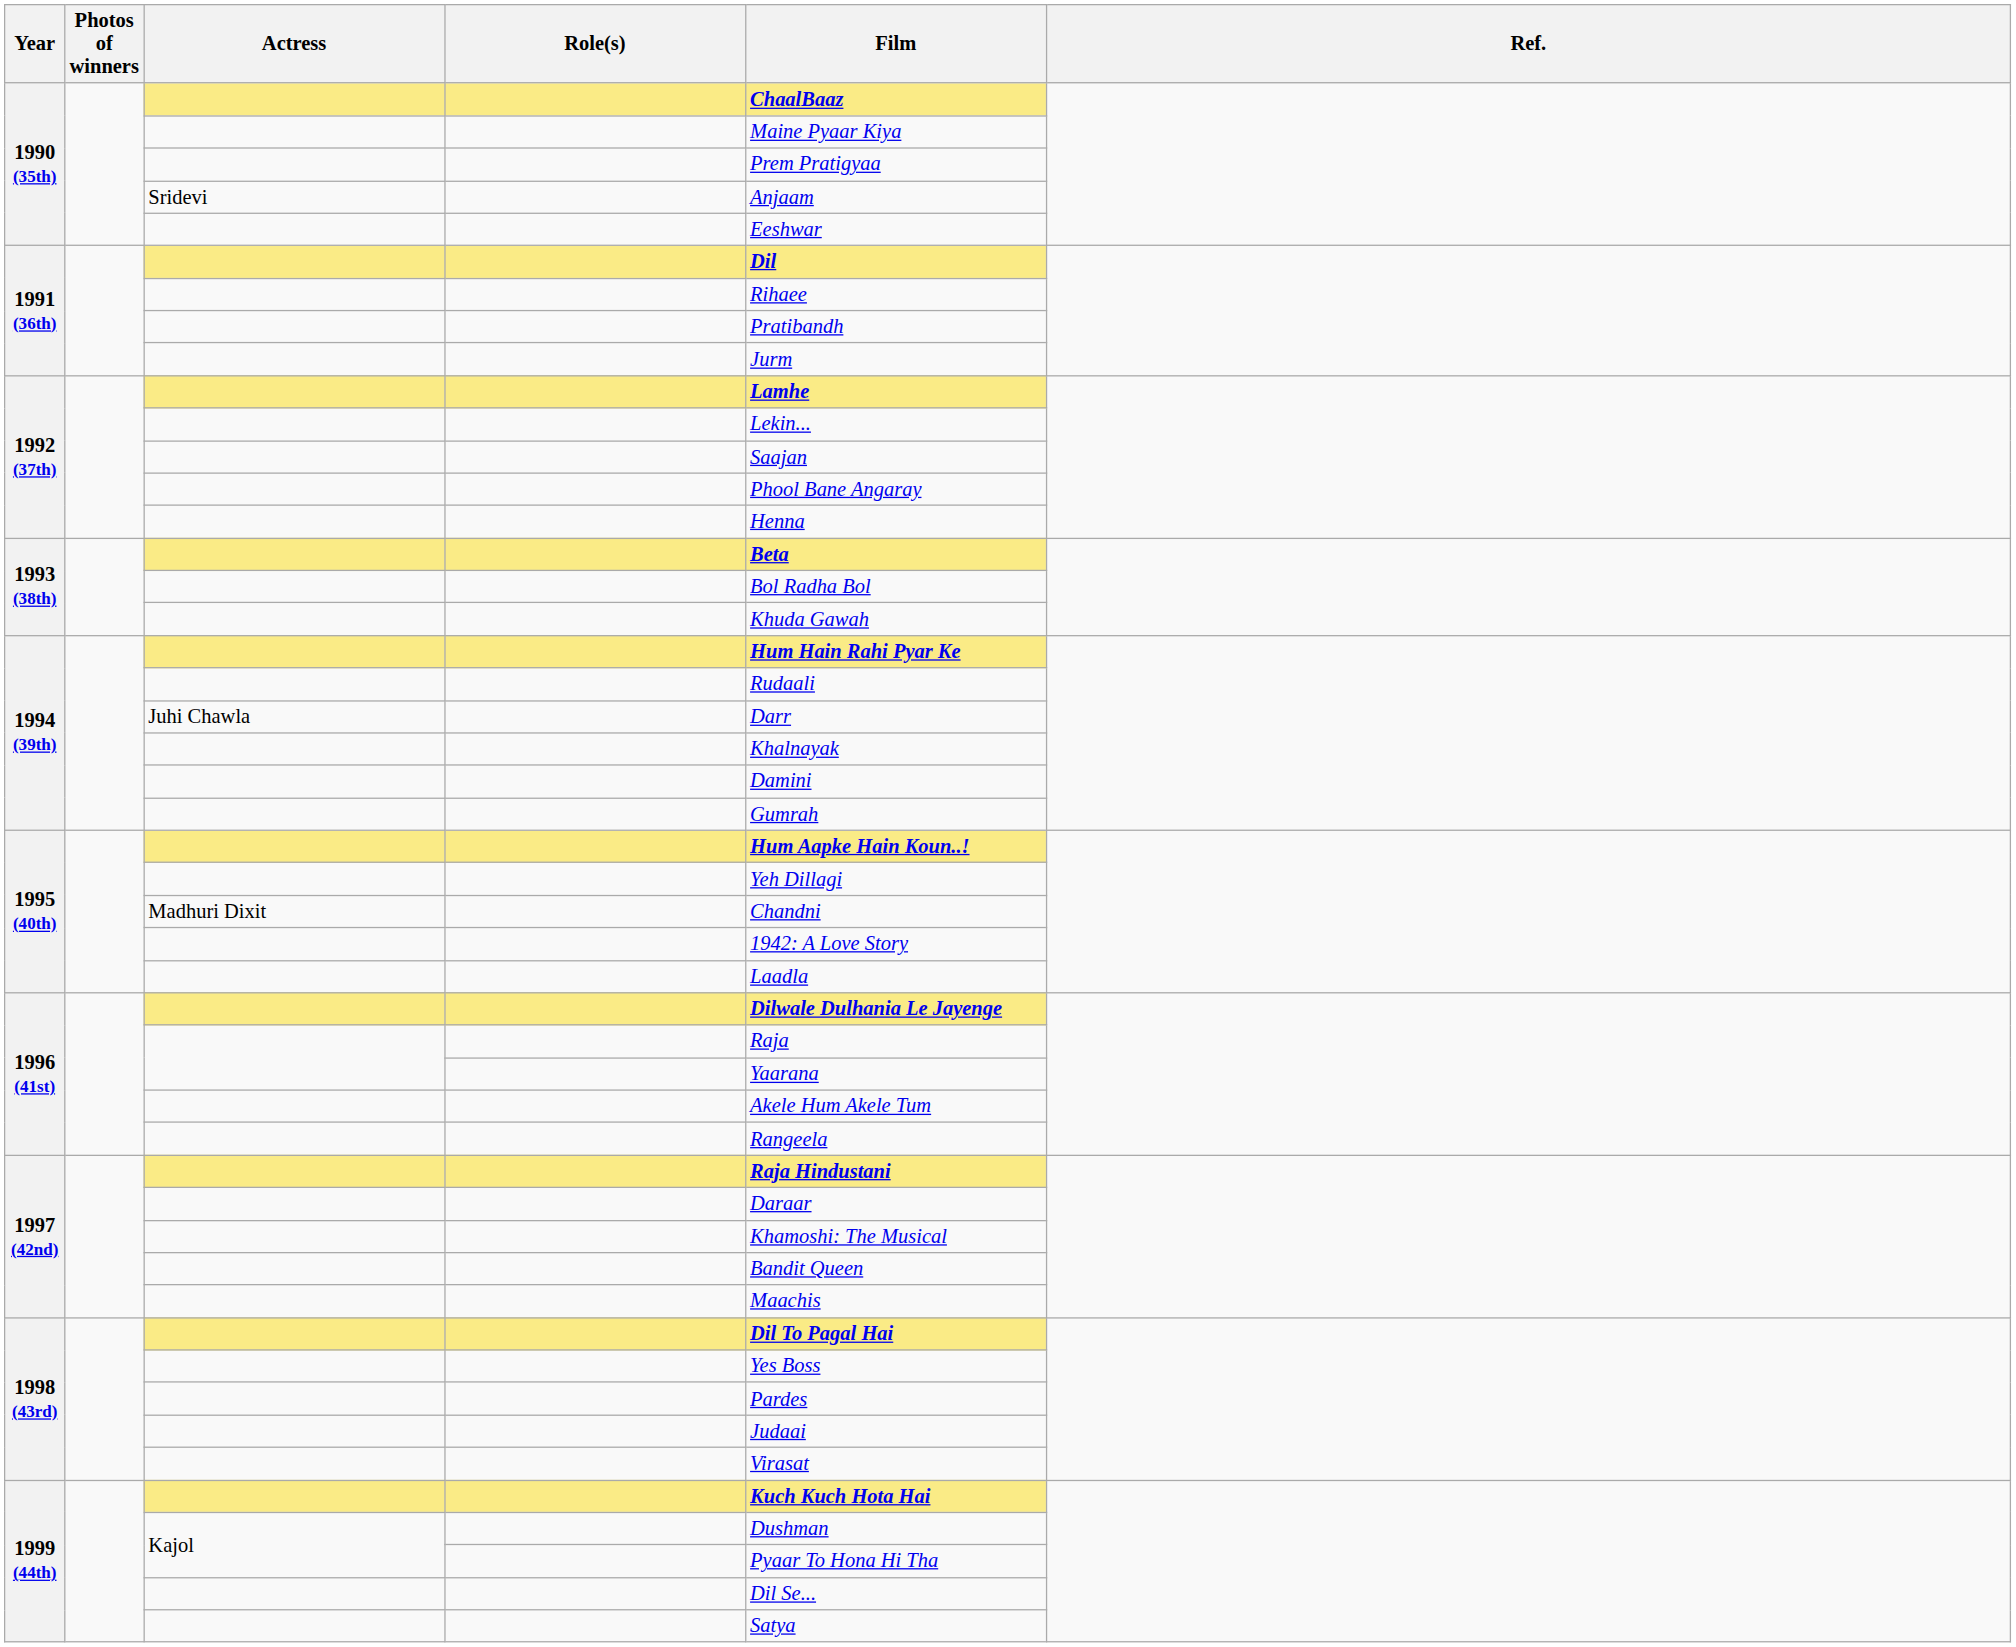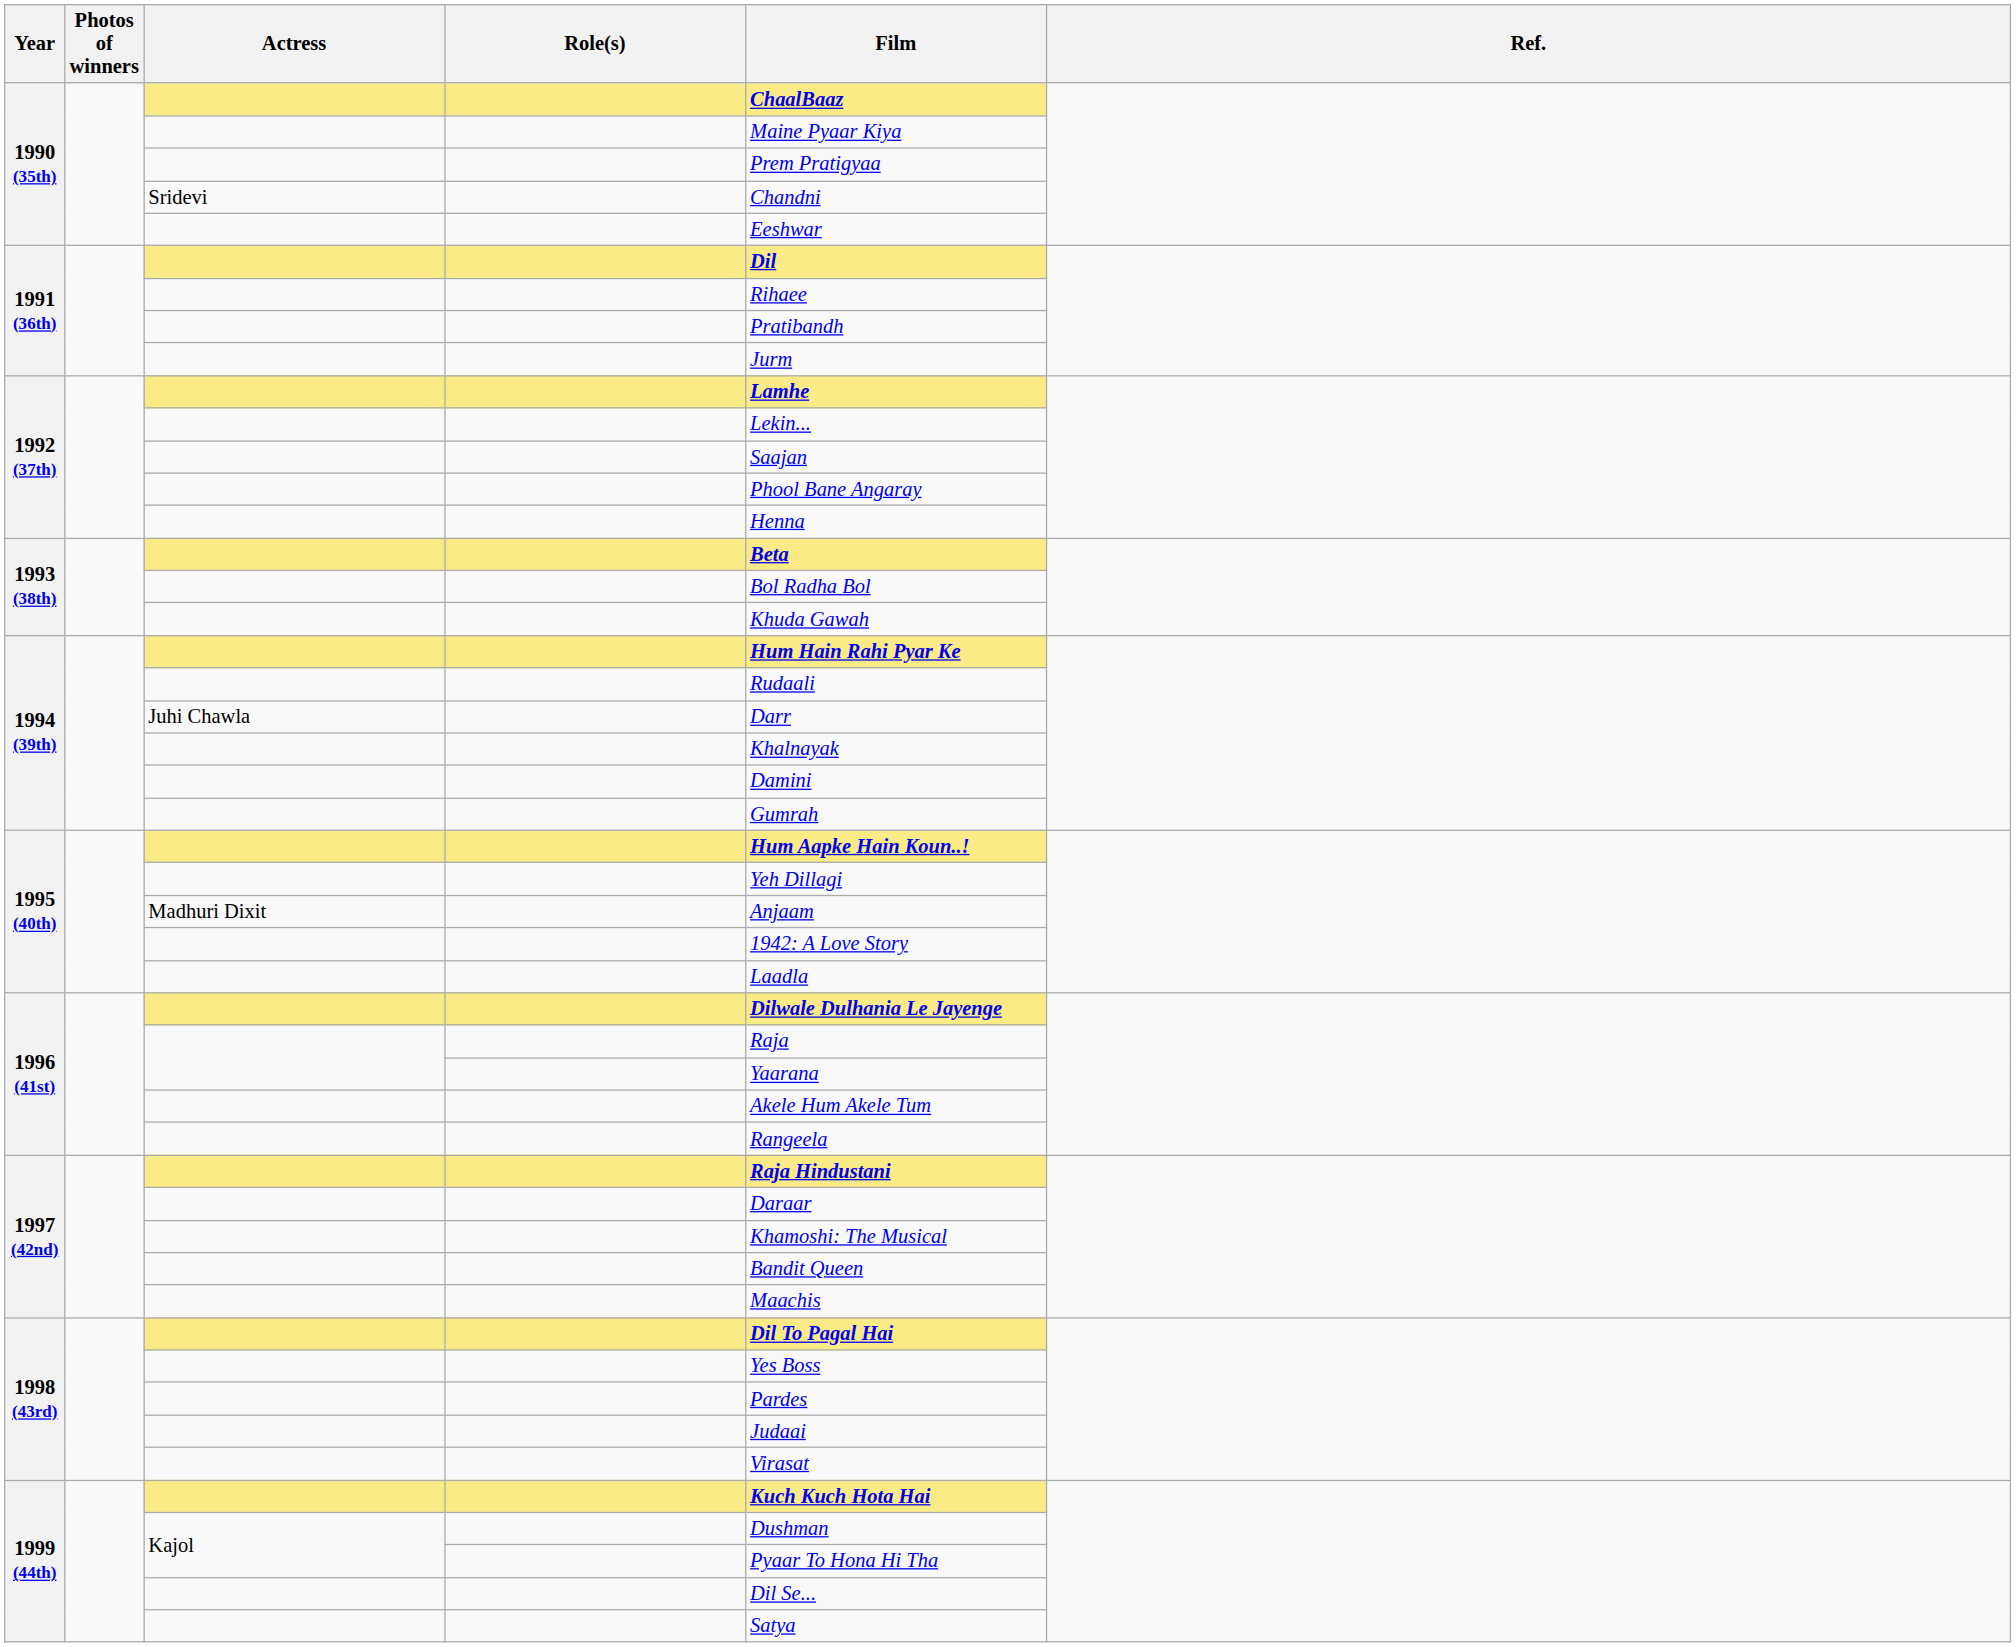 <table class="wikitable sortable" style="text-align:left;">
 <tr>
 <th scope="col" style="width:3%; text-align:center;">Year</th>
 <th scope="col" style="width:3%;text-align:center;">Photos of winners</th>
 <th scope="col" style="width:15%;text-align:center;">Actress</th>
 <th scope="col" style="width:15%;text-align:center;">Role(s)</th>
 <th scope="col" style="width:15%;text-align:center;">Film</th>
 <th>Ref.</th>
 </tr>
 <tr>
 <th scope="row" rowspan=5 style="text-align:center">1990 <br><small><a href='#'>(35th)</a> </small></th>
 <td rowspan=5 style="text-align:center"></td>
 <td style="background:#FAEB86;"><strong></strong> </td>
 <td style="background:#FAEB86;"><strong></strong></td>
 <td style="background:#FAEB86;"><strong><em><a href='#'>ChaalBaaz</a></em></strong></td>
 <td rowspan="5"></td>
 </tr>
 <tr>
 <td></td>
 <td></td>
 <td><em><a href='#'>Maine Pyaar Kiya</a></em></td>
 </tr>
 <tr>
 <td></td>
 <td></td>
 <td><em><a href='#'>Prem Pratigyaa</a></em></td>
 </tr>
 <tr>
 <td>Sridevi</td>
 <td></td>
-<td><em><a href='#'>Anjaam</a></em></td>
+<td><em><a href='#'>Chandni</a></em></td>
 </tr>
 <tr>
 <td></td>
 <td></td>
 <td><em><a href='#'>Eeshwar</a></em></td>
 </tr>
 <tr>
 <th scope="row" rowspan=4 style="text-align:center">1991 <br><small><a href='#'>(36th)</a> </small></th>
 <td rowspan=4 style="text-align:center"></td>
 <td style="background:#FAEB86;"><strong></strong> </td>
 <td style="background:#FAEB86;"><strong></strong></td>
 <td style="background:#FAEB86;"><strong><em><a href='#'>Dil</a></em></strong></td>
 <td rowspan="4"></td>
 </tr>
 <tr>
 <td></td>
 <td></td>
 <td><em><a href='#'>Rihaee</a></em></td>
 </tr>
 <tr>
 <td></td>
 <td></td>
 <td><em><a href='#'>Pratibandh</a></em></td>
 </tr>
 <tr>
 <td></td>
 <td></td>
 <td><em><a href='#'>Jurm</a></em></td>
 </tr>
 <tr>
 <th scope="row" rowspan=5 style="text-align:center">1992 <br><small><a href='#'>(37th)</a> </small></th>
 <td rowspan=5 style="text-align:center"></td>
 <td style="background:#FAEB86;"><strong></strong> </td>
 <td style="background:#FAEB86;"><strong></strong></td>
 <td style="background:#FAEB86;"><strong><em><a href='#'>Lamhe</a></em></strong></td>
 <td rowspan="5"></td>
 </tr>
 <tr>
 <td></td>
 <td></td>
 <td><em><a href='#'>Lekin...</a></em></td>
 </tr>
 <tr>
 <td></td>
 <td></td>
 <td><em><a href='#'>Saajan</a></em></td>
 </tr>
 <tr>
 <td></td>
 <td></td>
 <td><em><a href='#'>Phool Bane Angaray</a></em></td>
 </tr>
 <tr>
 <td></td>
 <td></td>
 <td><em><a href='#'>Henna</a></em></td>
 </tr>
 <tr>
 <th scope="row" rowspan=3 style="text-align:center">1993 <br><small><a href='#'>(38th)</a> </small></th>
 <td rowspan=3 style="text-align:center"></td>
 <td style="background:#FAEB86;"><strong></strong> </td>
 <td style="background:#FAEB86;"><strong></strong></td>
 <td style="background:#FAEB86;"><strong><em><a href='#'>Beta</a></em></strong></td>
 <td rowspan="3"></td>
 </tr>
 <tr>
 <td></td>
 <td></td>
 <td><em><a href='#'>Bol Radha Bol</a></em></td>
 </tr>
 <tr>
 <td></td>
 <td></td>
 <td><em><a href='#'>Khuda Gawah</a></em></td>
 </tr>
 <tr>
 <th rowspan="6" scope="row" style="text-align:center">1994 <br><small><a href='#'>(39th)</a> </small></th>
 <td rowspan="6" style="text-align:center"></td>
 <td style="background:#FAEB86;"><strong></strong> </td>
 <td style="background:#FAEB86;"><strong></strong></td>
 <td style="background:#FAEB86;"><strong><em><a href='#'>Hum Hain Rahi Pyar Ke</a></em></strong></td>
 <td rowspan="6"></td>
 </tr>
 <tr>
 <td></td>
 <td></td>
 <td><em><a href='#'>Rudaali</a></em></td>
 </tr>
 <tr>
 <td>Juhi Chawla</td>
 <td></td>
 <td><em><a href='#'>Darr</a></em></td>
 </tr>
 <tr>
 <td></td>
 <td></td>
 <td><em><a href='#'>Khalnayak</a></em></td>
 </tr>
 <tr>
 <td></td>
 <td></td>
 <td><em><a href='#'>Damini</a></em></td>
 </tr>
 <tr>
 <td></td>
 <td></td>
 <td><em><a href='#'>Gumrah</a></em></td>
 </tr>
 <tr>
 <th scope="row" rowspan=5 style="text-align:center">1995 <br><small><a href='#'>(40th)</a> </small></th>
 <td rowspan=5 style="text-align:center"></td>
 <td style="background:#FAEB86;"><strong></strong> </td>
 <td style="background:#FAEB86;"><strong></strong></td>
 <td style="background:#FAEB86;"><strong><em><a href='#'>Hum Aapke Hain Koun..!</a></em></strong></td>
 <td rowspan="5"></td>
 </tr>
 <tr>
 <td></td>
 <td></td>
 <td><em><a href='#'>Yeh Dillagi</a></em></td>
 </tr>
 <tr>
 <td>Madhuri Dixit</td>
 <td></td>
-<td><em><a href='#'>Chandni</a></em></td>
+<td><em><a href='#'>Anjaam</a></em></td>
 </tr>
 <tr>
 <td></td>
 <td></td>
 <td><em><a href='#'>1942: A Love Story</a></em></td>
 </tr>
 <tr>
 <td></td>
 <td></td>
 <td><em><a href='#'>Laadla</a></em></td>
 </tr>
 <tr>
 <th scope="row" rowspan=5 style="text-align:center">1996 <br><small><a href='#'>(41st)</a> </small></th>
 <td rowspan=5 style="text-align:center"></td>
 <td style="background:#FAEB86;"><strong></strong> </td>
 <td style="background:#FAEB86;"><strong></strong></td>
 <td style="background:#FAEB86;"><strong><em><a href='#'>Dilwale Dulhania Le Jayenge</a></em></strong></td>
 <td rowspan="5"></td>
 </tr>
 <tr>
 <td rowspan=2></td>
 <td></td>
 <td><em><a href='#'>Raja</a></em></td>
 </tr>
 <tr>
 <td></td>
 <td><em><a href='#'>Yaarana</a></em></td>
 </tr>
 <tr>
 <td></td>
 <td></td>
 <td><em><a href='#'>Akele Hum Akele Tum</a></em></td>
 </tr>
 <tr>
 <td></td>
 <td></td>
 <td><em><a href='#'>Rangeela</a></em></td>
 </tr>
 <tr>
 <th scope="row" rowspan=5 style="text-align:center">1997 <br><small><a href='#'>(42nd)</a> </small></th>
 <td rowspan=5 style="text-align:center"></td>
 <td style="background:#FAEB86;"><strong></strong> </td>
 <td style="background:#FAEB86;"><strong></strong></td>
 <td style="background:#FAEB86;"><strong><em><a href='#'>Raja Hindustani</a></em></strong></td>
 <td rowspan="5"></td>
 </tr>
 <tr>
 <td></td>
 <td></td>
 <td><em><a href='#'>Daraar</a></em></td>
 </tr>
 <tr>
 <td></td>
 <td></td>
 <td><em><a href='#'>Khamoshi: The Musical</a></em></td>
 </tr>
 <tr>
 <td></td>
 <td></td>
 <td><em><a href='#'>Bandit Queen</a></em></td>
 </tr>
 <tr>
 <td></td>
 <td></td>
 <td><em><a href='#'>Maachis</a></em></td>
 </tr>
 <tr>
 <th scope="row" rowspan=5 style="text-align:center">1998 <br><small><a href='#'>(43rd)</a> </small></th>
 <td rowspan=5 style="text-align:center"></td>
 <td style="background:#FAEB86;"><strong></strong> </td>
 <td style="background:#FAEB86;"><strong></strong></td>
 <td style="background:#FAEB86;"><strong><em><a href='#'>Dil To Pagal Hai</a></em></strong></td>
 <td rowspan="5"></td>
 </tr>
 <tr>
 <td></td>
 <td></td>
 <td><em><a href='#'>Yes Boss</a></em></td>
 </tr>
 <tr>
 <td></td>
 <td></td>
 <td><em><a href='#'>Pardes</a></em></td>
 </tr>
 <tr>
 <td></td>
 <td></td>
 <td><em><a href='#'>Judaai</a></em></td>
 </tr>
 <tr>
 <td></td>
 <td></td>
 <td><em><a href='#'>Virasat</a></em></td>
 </tr>
 <tr>
 <th scope="row" rowspan=5 style="text-align:center">1999 <br><small><a href='#'>(44th)</a> </small></th>
 <td rowspan=5 style="text-align:center"></td>
 <td style="background:#FAEB86;"><strong></strong> </td>
 <td style="background:#FAEB86;"><strong></strong></td>
 <td style="background:#FAEB86;"><strong><em><a href='#'>Kuch Kuch Hota Hai</a></em></strong></td>
 <td rowspan="5"></td>
 </tr>
 <tr>
 <td rowspan=2>Kajol</td>
 <td></td>
 <td><em><a href='#'>Dushman</a></em></td>
 </tr>
 <tr>
 <td></td>
 <td><em><a href='#'>Pyaar To Hona Hi Tha</a></em></td>
 </tr>
 <tr>
 <td></td>
 <td></td>
 <td><em><a href='#'>Dil Se...</a></em></td>
 </tr>
 <tr>
 <td></td>
 <td></td>
 <td><em><a href='#'>Satya</a></em></td>
 </tr>
 </table>
